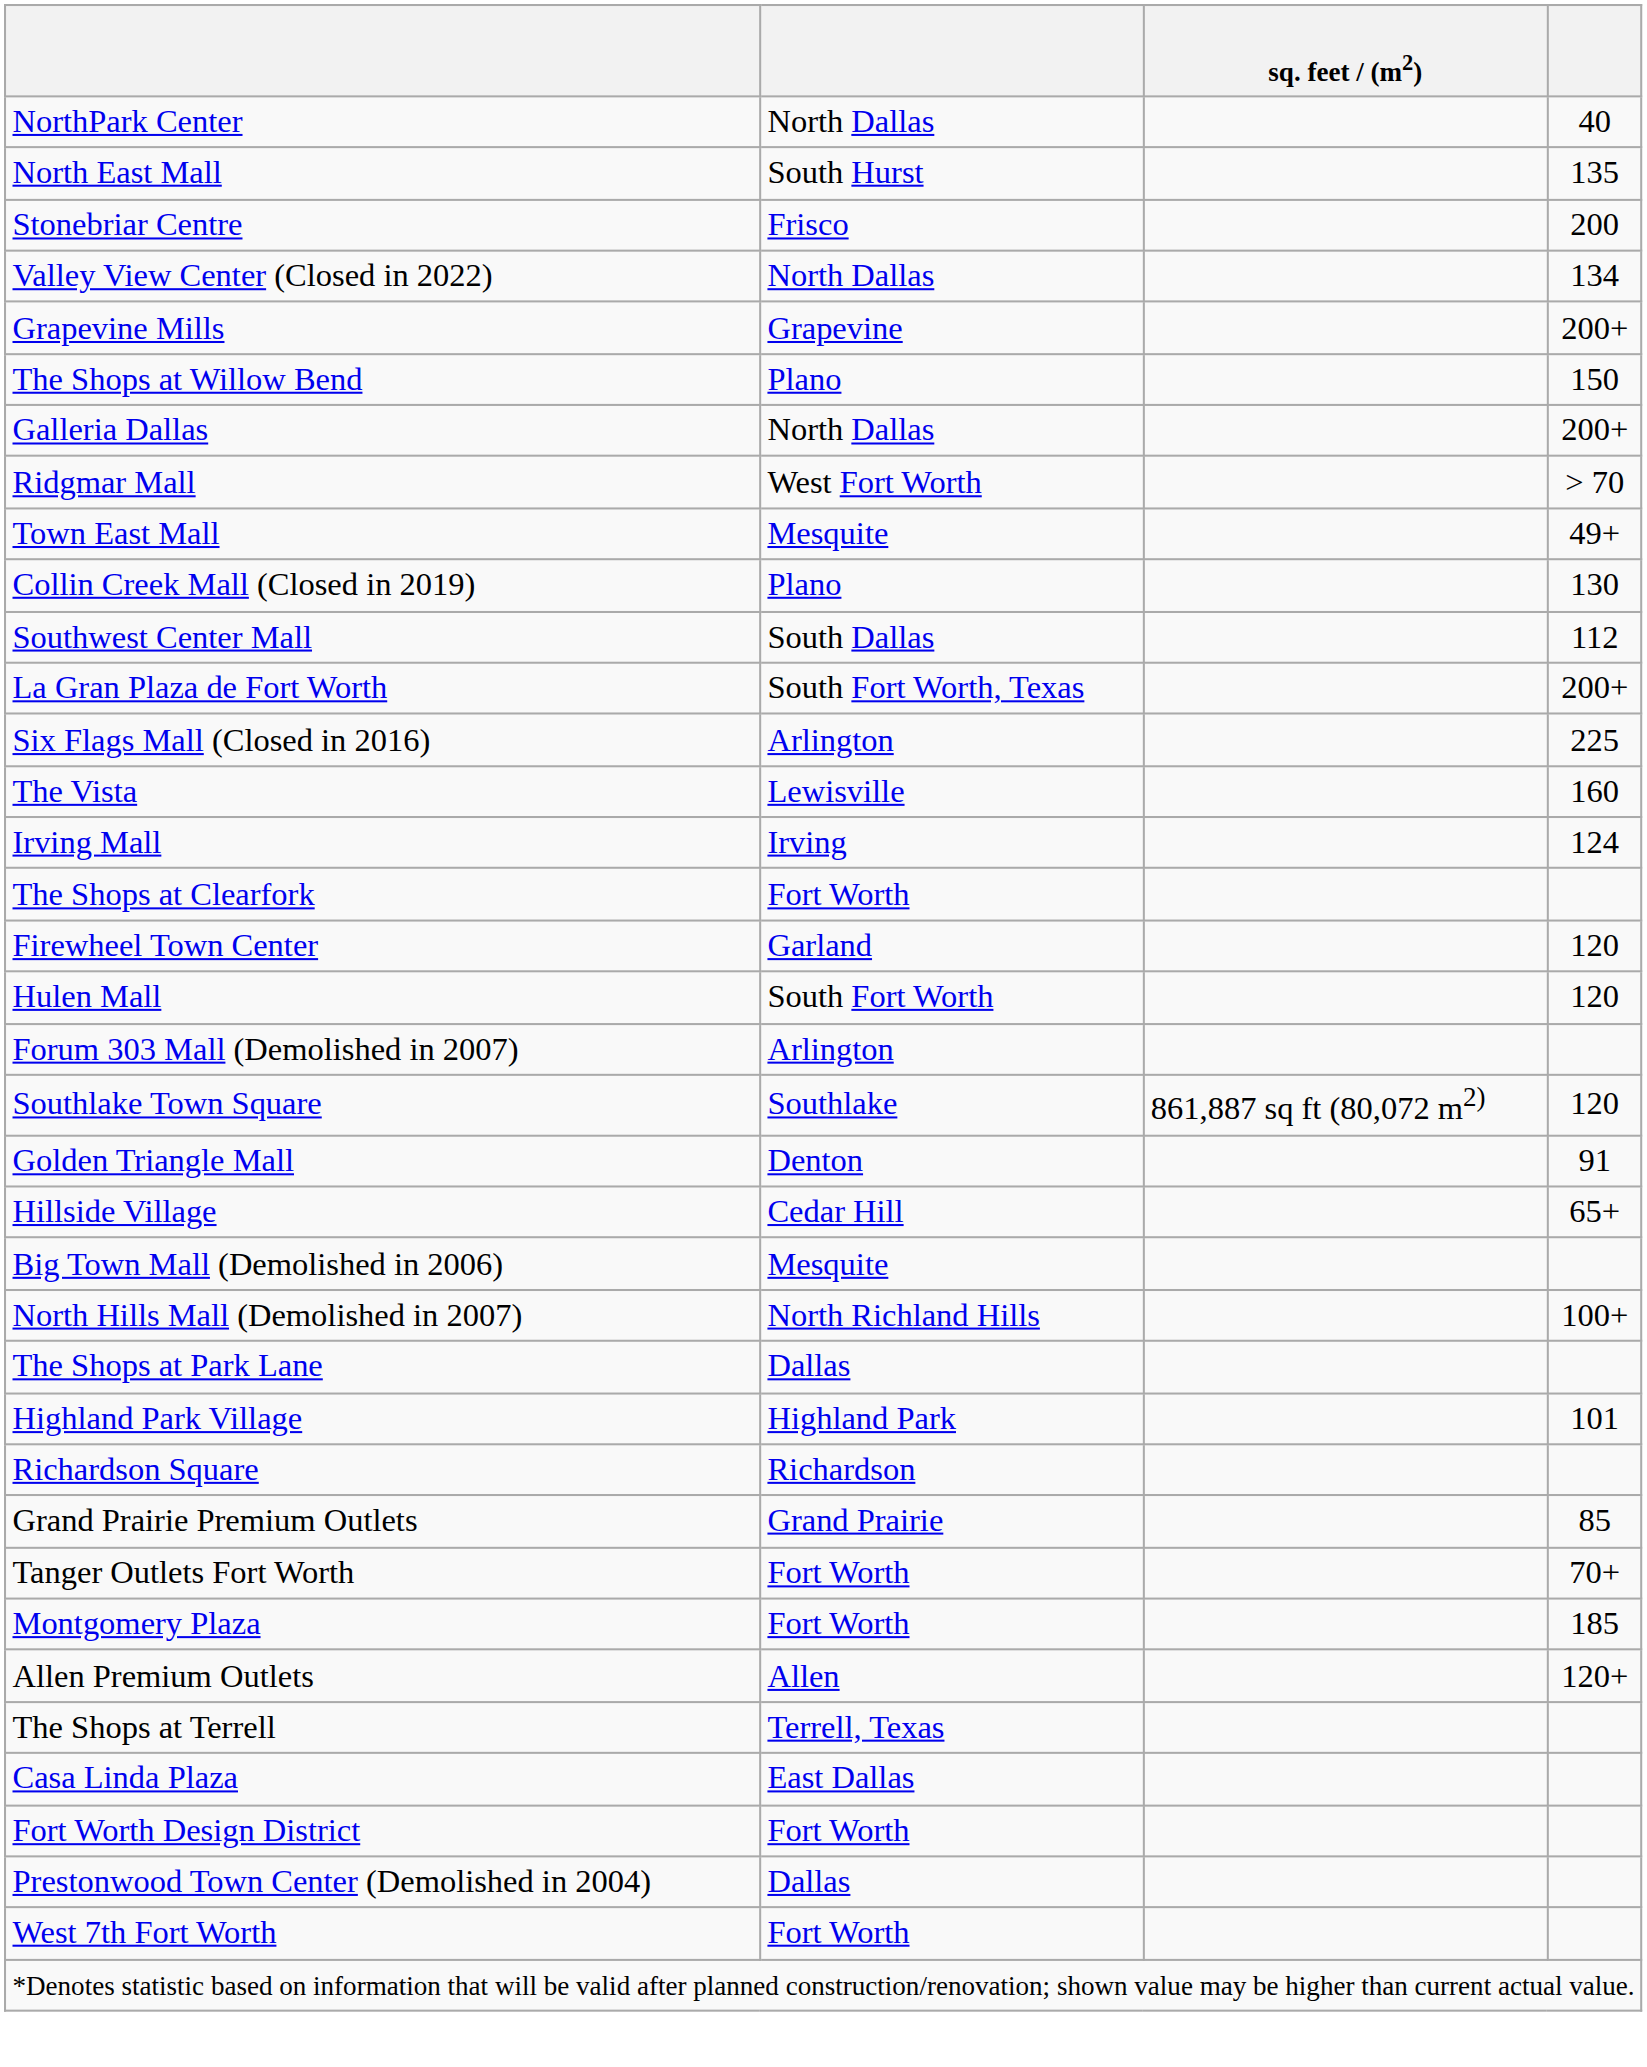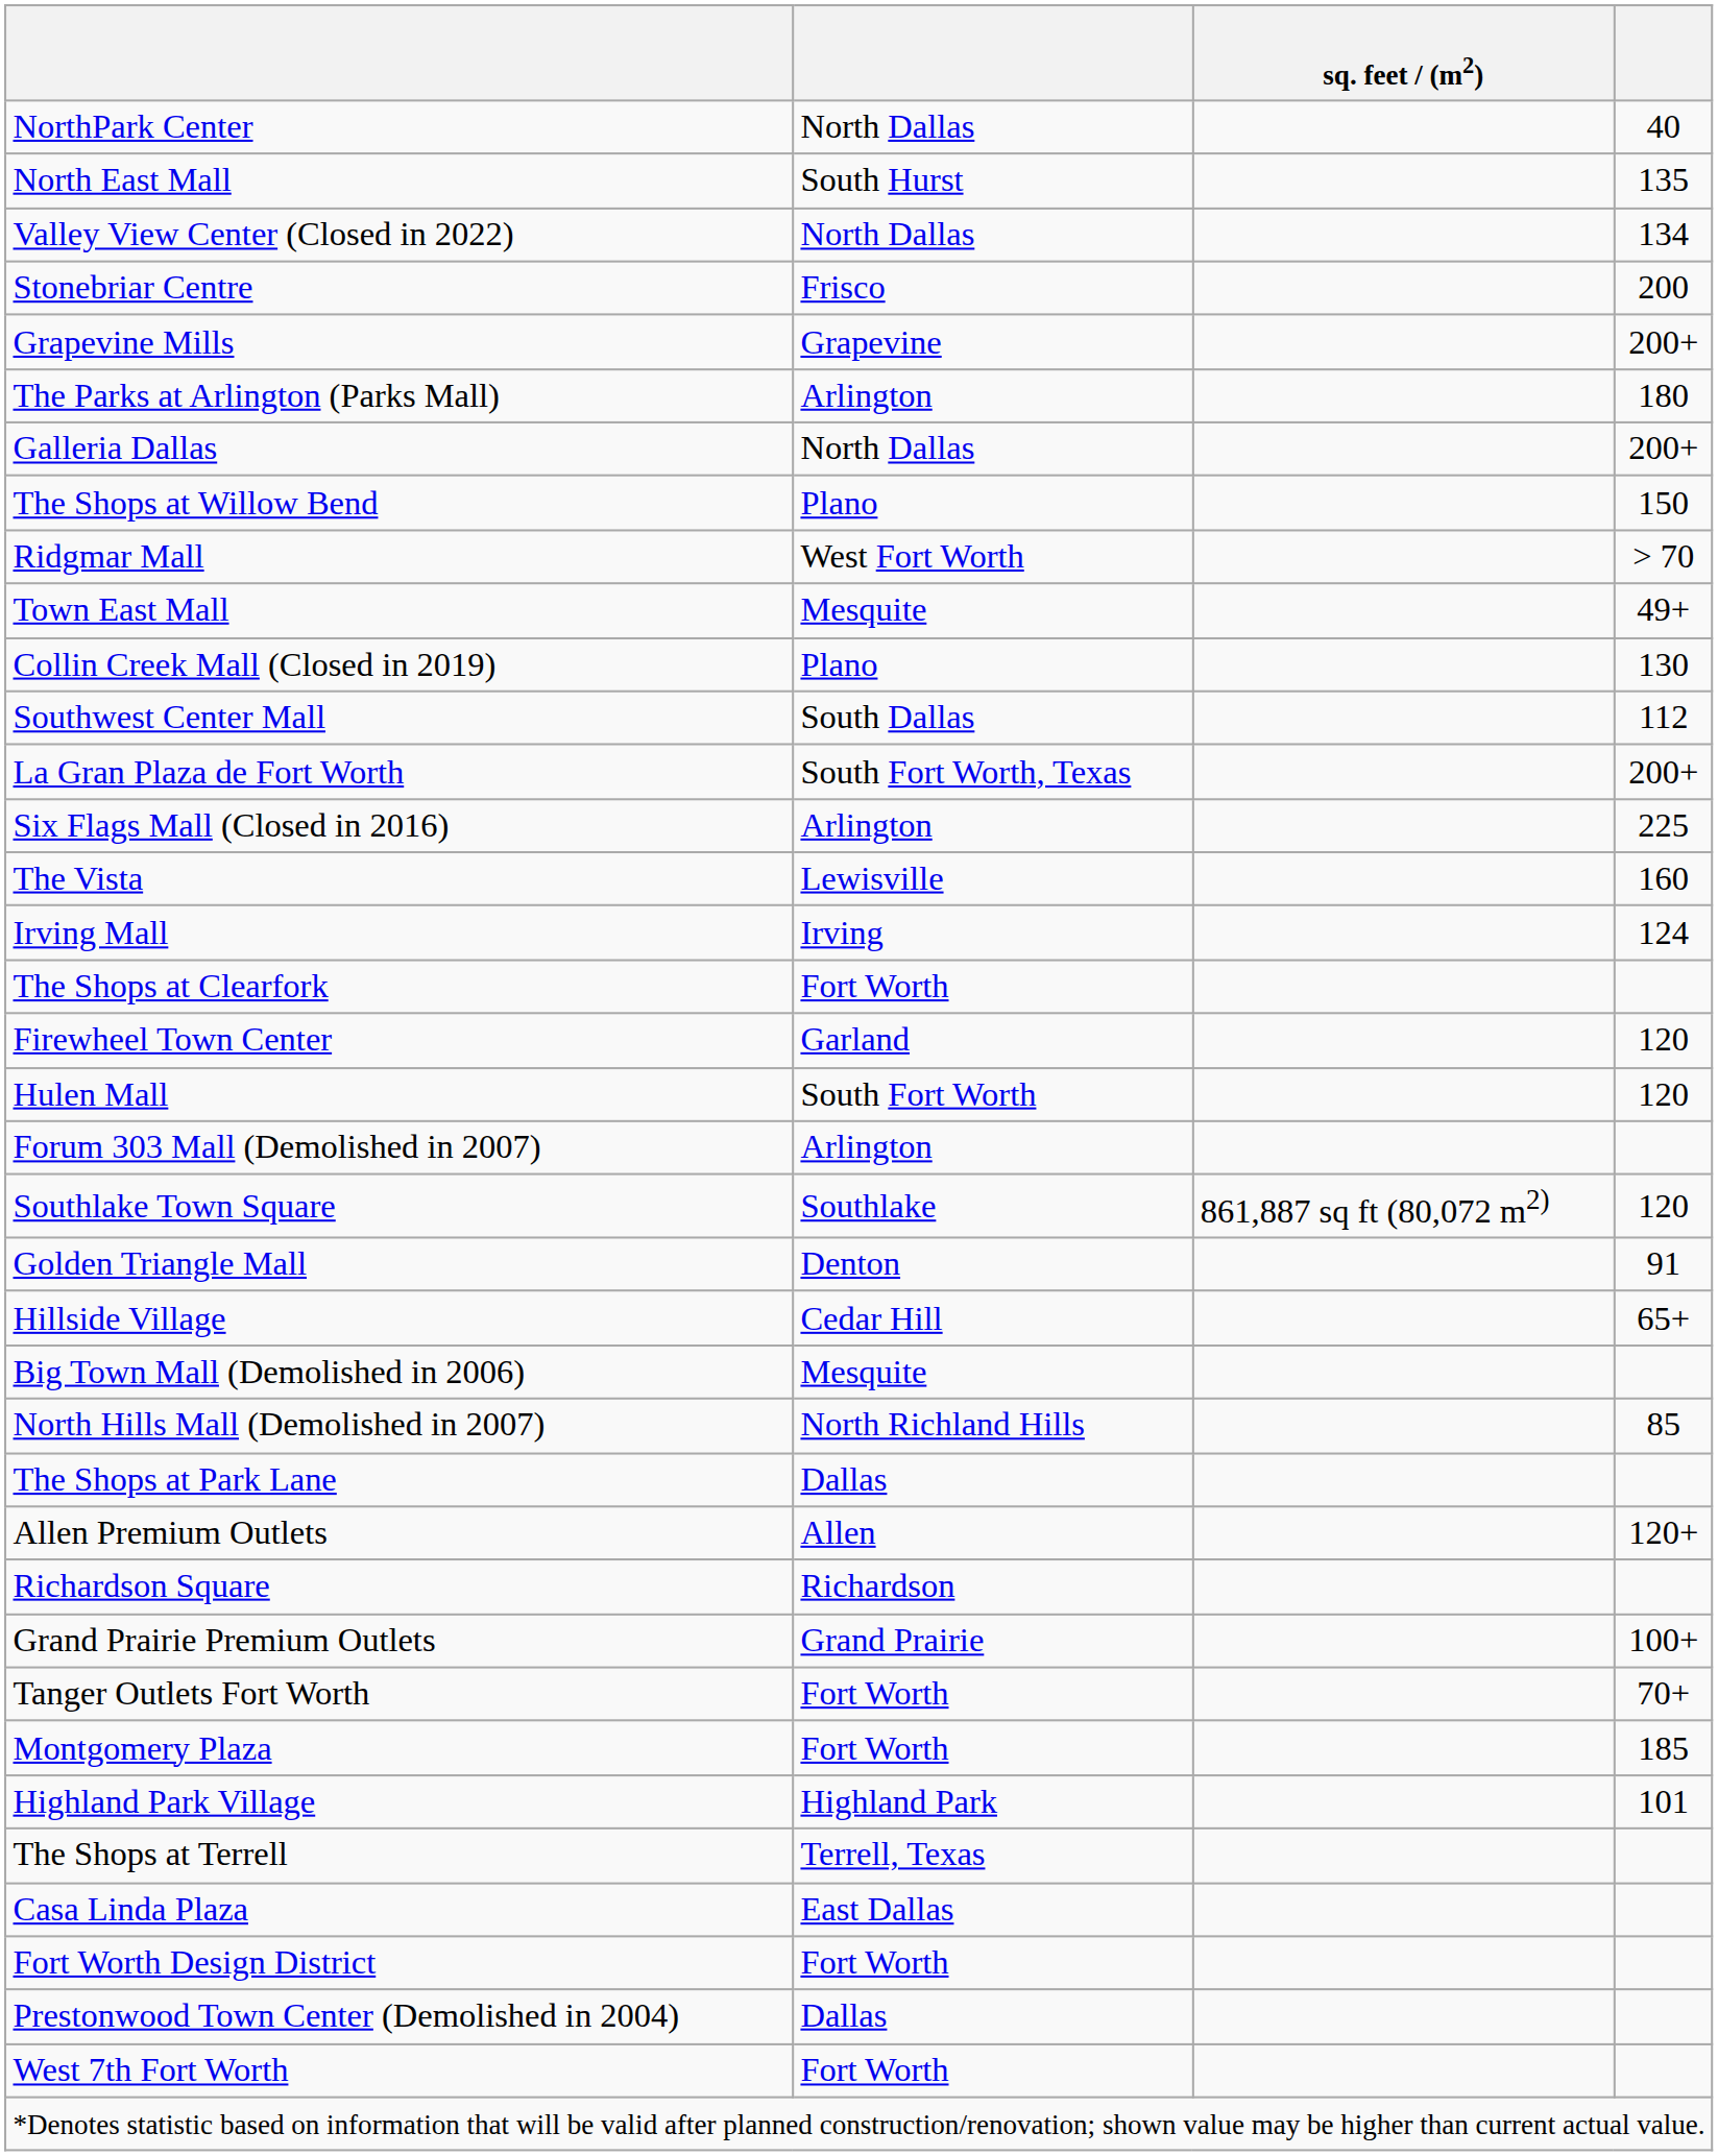 <table class="wikitable sortable">
 <tr>
 <th></th>
 <th></th>
 <th><br><small>sq. feet / (m<sup>2</sup>)</small></th>
 <th></th>
 </tr>
 <tr>
 <td><a href='#'>NorthPark Center</a></td>
 <td>North <a href='#'>Dallas</a></td>
 <td></td>
 <td style="text-align: center;">40</td>
 </tr>
 <tr>
 <td><a href='#'>North East Mall</a></td>
 <td>South <a href='#'>Hurst</a></td>
 <td></td>
 <td style="text-align: center;">135</td>
 </tr>
 <tr>
+<td><a href='#'>Valley View Center</a> (Closed in 2022)</td>
+<td><a href='#'>North Dallas</a></td>
+<td></td>
+<td style="text-align: center;">134</td>
+</tr>
+<tr>
 <td><a href='#'>Stonebriar Centre</a></td>
 <td><a href='#'>Frisco</a></td>
 <td></td>
 <td style="text-align: center;">200</td>
-</tr>
-<tr>
-<td><a href='#'>Valley View Center</a> (Closed in 2022)</td>
-<td><a href='#'>North Dallas</a></td>
-<td></td>
-<td style="text-align: center;">134</td>
 </tr>
 <tr>
 <td><a href='#'>Grapevine Mills</a></td>
 <td><a href='#'>Grapevine</a></td>
 <td></td>
 <td style="text-align: center;">200+</td>
 </tr>
 <tr>
-<td><a href='#'>The Shops at Willow Bend</a></td>
-<td><a href='#'>Plano</a></td>
+<td><a href='#'>The Parks at Arlington</a> (Parks Mall)</td>
+<td><a href='#'>Arlington</a></td>
 <td></td>
-<td style="text-align: center;">150</td>
+<td style="text-align: center;">180</td>
 </tr>
 <tr>
 <td><a href='#'>Galleria Dallas</a></td>
 <td>North <a href='#'>Dallas</a></td>
 <td></td>
 <td style="text-align: center;">200+</td>
+</tr>
+<tr>
+<td><a href='#'>The Shops at Willow Bend</a></td>
+<td><a href='#'>Plano</a></td>
+<td></td>
+<td style="text-align: center;">150</td>
 </tr>
 <tr>
 <td><a href='#'>Ridgmar Mall</a></td>
 <td>West <a href='#'>Fort Worth</a></td>
 <td></td>
 <td style="text-align: center;">> 70</td>
 </tr>
 <tr>
 <td><a href='#'>Town East Mall</a></td>
 <td><a href='#'>Mesquite</a></td>
 <td></td>
 <td style="text-align: center;">49+</td>
 </tr>
 <tr>
 <td><a href='#'>Collin Creek Mall</a> (Closed in 2019)</td>
 <td><a href='#'>Plano</a></td>
 <td></td>
 <td style="text-align: center;">130</td>
 </tr>
 <tr>
 <td><a href='#'>Southwest Center Mall</a></td>
 <td>South <a href='#'>Dallas</a></td>
 <td></td>
 <td style="text-align: center;">112</td>
 </tr>
 <tr>
 <td><a href='#'>La Gran Plaza de Fort Worth</a></td>
 <td>South <a href='#'>Fort Worth, Texas</a></td>
 <td></td>
 <td style="text-align: center;">200+</td>
 </tr>
 <tr>
 <td><a href='#'>Six Flags Mall</a> (Closed in 2016)</td>
 <td><a href='#'>Arlington</a></td>
 <td></td>
 <td style="text-align: center;">225</td>
 </tr>
 <tr>
 <td><a href='#'>The Vista</a></td>
 <td><a href='#'>Lewisville</a></td>
 <td></td>
 <td style="text-align: center;">160</td>
 </tr>
 <tr>
 <td><a href='#'>Irving Mall</a></td>
 <td><a href='#'>Irving</a></td>
 <td></td>
 <td style="text-align: center;">124</td>
 </tr>
 <tr>
 <td><a href='#'>The Shops at Clearfork</a></td>
 <td><a href='#'>Fort Worth</a></td>
 <td></td>
 <td style="text-align: center;"></td>
 </tr>
 <tr>
 <td><a href='#'>Firewheel Town Center</a></td>
 <td><a href='#'>Garland</a></td>
 <td></td>
 <td style="text-align: center;">120</td>
 </tr>
 <tr>
 <td><a href='#'>Hulen Mall</a></td>
 <td>South <a href='#'>Fort Worth</a></td>
 <td></td>
 <td style="text-align: center;">120</td>
 </tr>
 <tr>
 <td><a href='#'>Forum 303 Mall</a> (Demolished in 2007)</td>
 <td><a href='#'>Arlington</a></td>
 <td></td>
 <td style="text-align: center;"></td>
 </tr>
 <tr>
 <td><a href='#'>Southlake Town Square</a></td>
 <td><a href='#'>Southlake</a></td>
 <td>861,887 sq ft (80,072 m<sup>2)</sup> </td>
 <td style="text-align: center;">120</td>
 </tr>
 <tr>
 <td><a href='#'>Golden Triangle Mall</a></td>
 <td><a href='#'>Denton</a></td>
 <td></td>
 <td style="text-align: center;">91</td>
 </tr>
 <tr>
 <td><a href='#'>Hillside Village</a></td>
 <td><a href='#'>Cedar Hill</a></td>
 <td></td>
 <td style="text-align: center;">65+</td>
 </tr>
 <tr>
 <td><a href='#'>Big Town Mall</a> (Demolished in 2006)</td>
 <td><a href='#'>Mesquite</a></td>
 <td></td>
 <td style="text-align: center;"></td>
 </tr>
 <tr>
 <td><a href='#'>North Hills Mall</a> (Demolished in 2007)</td>
 <td><a href='#'>North Richland Hills</a></td>
 <td></td>
-<td style="text-align: center;">100+</td>
+<td style="text-align: center;">85</td>
 </tr>
 <tr>
 <td><a href='#'>The Shops at Park Lane</a></td>
 <td><a href='#'>Dallas</a></td>
 <td></td>
 <td style="text-align: center;"></td>
 </tr>
 <tr>
-<td><a href='#'>Highland Park Village</a></td>
-<td><a href='#'>Highland Park</a></td>
+<td>Allen Premium Outlets</td>
+<td><a href='#'>Allen</a></td>
 <td></td>
-<td style="text-align: center;">101</td>
+<td style="text-align: center;">120+</td>
 </tr>
 <tr>
 <td><a href='#'>Richardson Square</a></td>
 <td><a href='#'>Richardson</a></td>
 <td></td>
 <td style="text-align: center;"></td>
 </tr>
 <tr>
 <td>Grand Prairie Premium Outlets</td>
 <td><a href='#'>Grand Prairie</a></td>
 <td></td>
-<td style="text-align: center;">85</td>
+<td style="text-align: center;">100+</td>
 </tr>
 <tr>
 <td>Tanger Outlets Fort Worth</td>
 <td><a href='#'>Fort Worth</a></td>
 <td></td>
 <td style="text-align: center;">70+</td>
 </tr>
 <tr>
 <td><a href='#'>Montgomery Plaza</a></td>
 <td><a href='#'>Fort Worth</a></td>
 <td></td>
 <td style="text-align: center;">185</td>
 </tr>
 <tr>
-<td>Allen Premium Outlets</td>
-<td><a href='#'>Allen</a></td>
+<td><a href='#'>Highland Park Village</a></td>
+<td><a href='#'>Highland Park</a></td>
 <td></td>
-<td style="text-align: center;">120+</td>
+<td style="text-align: center;">101</td>
 </tr>
 <tr>
 <td>The Shops at Terrell</td>
 <td><a href='#'>Terrell, Texas</a></td>
 <td></td>
 <td style="text-align: center;"></td>
 </tr>
 <tr>
 <td><a href='#'>Casa Linda Plaza</a></td>
 <td><a href='#'>East Dallas</a></td>
 <td></td>
 <td style="text-align: center;"></td>
 </tr>
 <tr>
 <td><a href='#'>Fort Worth Design District</a></td>
 <td><a href='#'>Fort Worth</a></td>
 <td></td>
 <td style="text-align: center;"></td>
 </tr>
 <tr>
 <td><a href='#'>Prestonwood Town Center</a> (Demolished in 2004)</td>
 <td><a href='#'>Dallas</a></td>
 <td></td>
 <td style="text-align: center;"></td>
 </tr>
 <tr>
 <td><a href='#'>West 7th Fort Worth</a></td>
 <td><a href='#'>Fort Worth</a></td>
 <td></td>
 <td style="text-align: center;"></td>
 </tr>
 <tr class="sortbottom">
 <td colspan="4"><small>*Denotes statistic based on information that will be valid after planned construction/renovation; shown value may be higher than current actual value.</small></td>
 </tr>
 </table>
